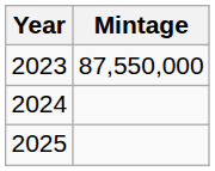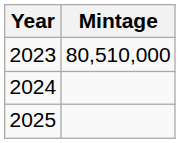 <table class="wikitable sortable">
 <tr>
 <th>Year</th>
 <th>Mintage</th>
 </tr>
 <tr>
 <td>2023</td>
-<td>87,550,000</td>
+<td>80,510,000</td>
 </tr>
 <tr>
 <td>2024</td>
 <td></td>
 </tr>
 <tr>
 <td>2025</td>
 <td></td>
 </tr>
 </table>
